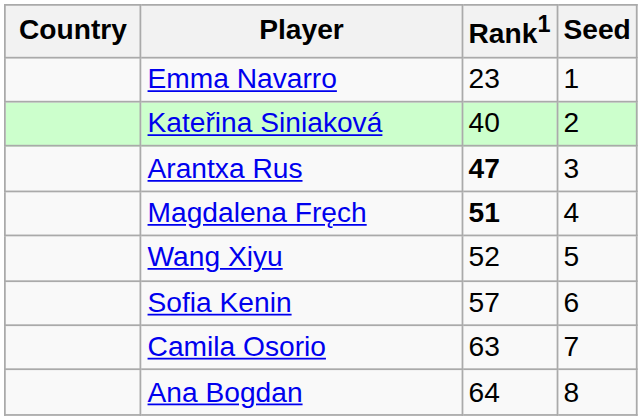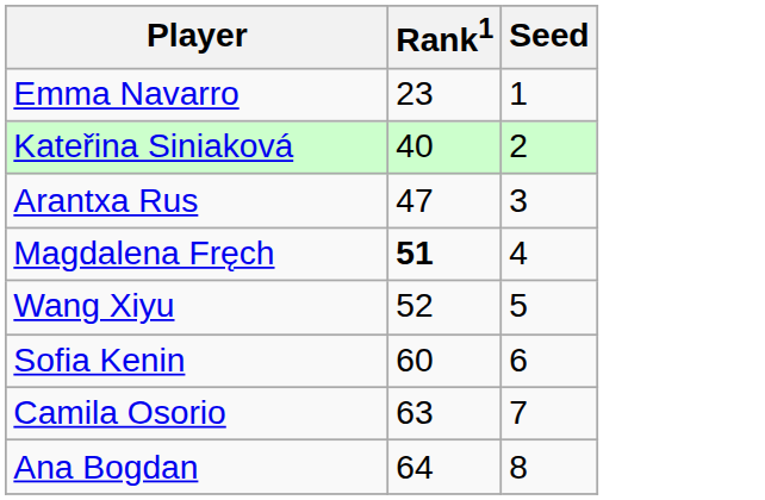 <table class="sortable wikitable">
 <tr>
-<th width="70">Country</th>
 <th width="175">Player</th>
 <th>Rank<sup>1</sup></th>
 <th>Seed</th>
 </tr>
 <tr>
-<td></td>
 <td><a href='#'>Emma Navarro</a></td>
 <td>23</td>
 <td>1</td>
 </tr>
 <tr style="background:#cfc;">
-<td></td>
 <td><a href='#'>Kateřina Siniaková</a></td>
 <td>40</td>
 <td>2</td>
 </tr>
 <tr>
-<td></td>
 <td><a href='#'>Arantxa Rus</a></td>
-<td><strong>47</strong></td>
+<td>47</td>
 <td>3</td>
 </tr>
 <tr>
-<td></td>
 <td><a href='#'>Magdalena Fręch</a></td>
 <td><strong>51</strong></td>
 <td>4</td>
 </tr>
 <tr>
-<td></td>
 <td><a href='#'>Wang Xiyu</a></td>
 <td>52</td>
 <td>5</td>
 </tr>
 <tr>
-<td></td>
 <td><a href='#'>Sofia Kenin</a></td>
-<td>57</td>
+<td>60</td>
 <td>6</td>
 </tr>
 <tr>
-<td></td>
 <td><a href='#'>Camila Osorio</a></td>
 <td>63</td>
 <td>7</td>
 </tr>
 <tr>
-<td></td>
 <td><a href='#'>Ana Bogdan</a></td>
 <td>64</td>
 <td>8</td>
 </tr>
 </table>
